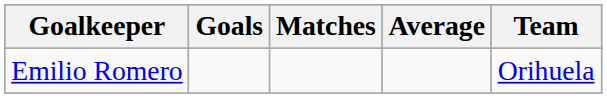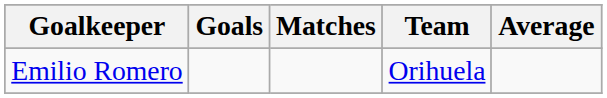 <table class="wikitable sortable" class="wikitable">
 <tr style="background:#ccc; text-align:center;">
 <th>Goalkeeper</th>
 <th>Goals</th>
 <th>Matches</th>
+<th>Team</th>
 <th>Average</th>
-<th>Team</th>
 </tr>
 <tr>
 <td> <a href='#'>Emilio Romero</a></td>
 <td></td>
 <td></td>
+<td><a href='#'>Orihuela</a></td>
 <td></td>
-<td><a href='#'>Orihuela</a></td>
 </tr>
 </table>
